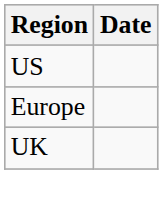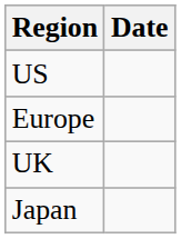 <table class="wikitable sortable">
 <tr>
 <th>Region</th>
 <th>Date</th>
 </tr>
 <tr>
 <td>US</td>
 <td></td>
 </tr>
 <tr>
 <td>Europe</td>
 <td></td>
 </tr>
 <tr>
 <td>UK</td>
 <td></td>
 </tr>
+<tr>
+<td>Japan</td>
+<td></td>
+</tr>
 </table>
